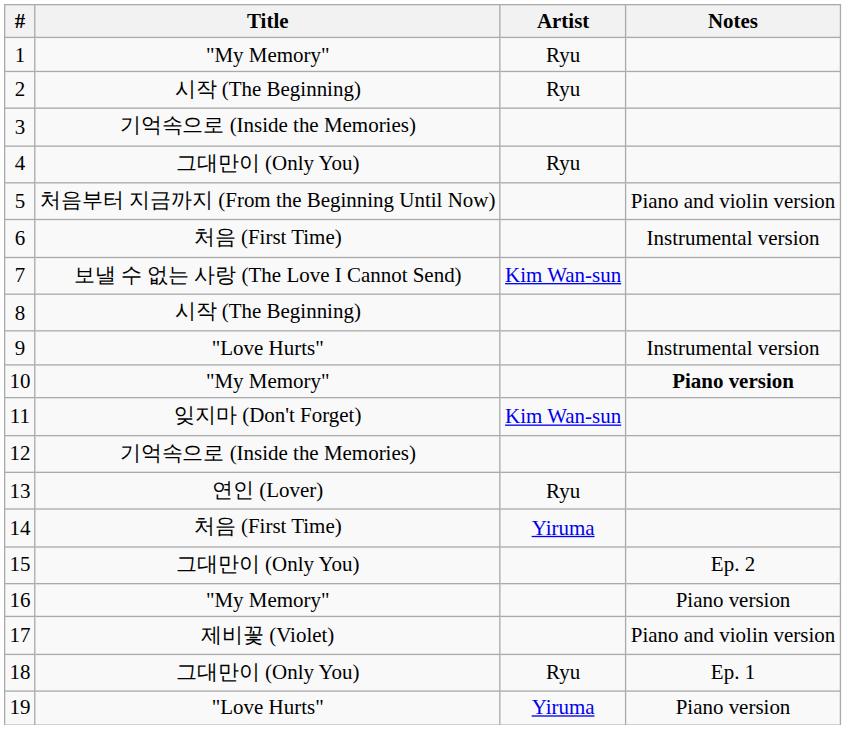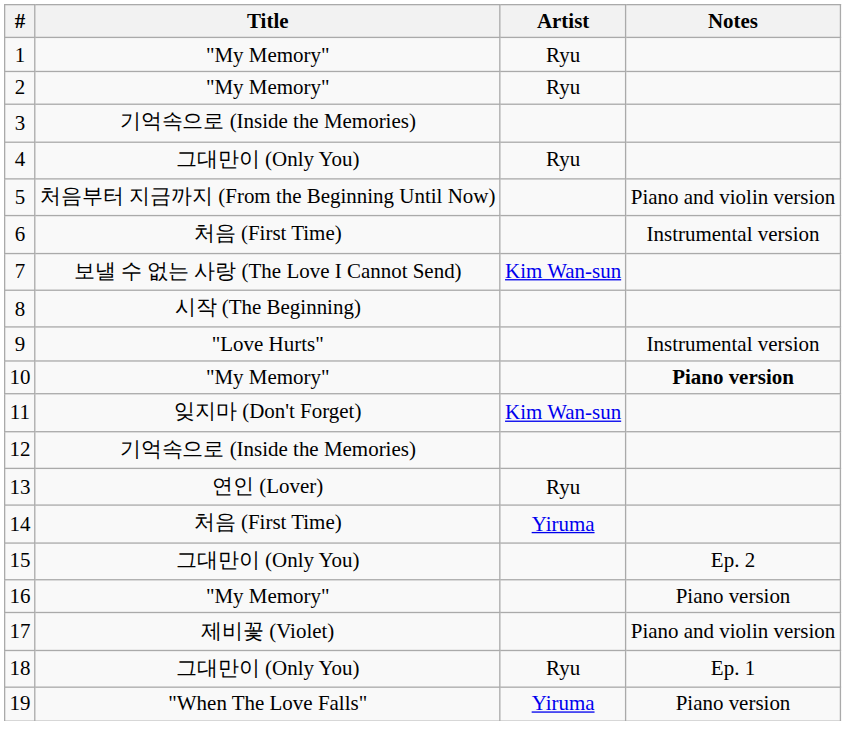 <table class="wikitable" style="text-align:center">
 <tr>
 <th>#</th>
 <th>Title</th>
 <th>Artist</th>
 <th>Notes</th>
 </tr>
 <tr>
 <td>1</td>
 <td>"My Memory"</td>
 <td>Ryu</td>
 <td></td>
 </tr>
 <tr>
 <td>2</td>
-<td>시작 (The Beginning)</td>
+<td>"My Memory"</td>
 <td>Ryu</td>
 <td></td>
 </tr>
 <tr>
 <td>3</td>
 <td>기억속으로 (Inside the Memories)</td>
 <td></td>
 <td></td>
 </tr>
 <tr>
 <td>4</td>
 <td>그대만이 (Only You)</td>
 <td>Ryu</td>
 <td></td>
 </tr>
 <tr>
 <td>5</td>
 <td>처음부터 지금까지 (From the Beginning Until Now)</td>
 <td></td>
 <td>Piano and violin version</td>
 </tr>
 <tr>
 <td>6</td>
 <td>처음 (First Time)</td>
 <td></td>
 <td>Instrumental version</td>
 </tr>
 <tr>
 <td>7</td>
 <td>보낼 수 없는 사랑 (The Love I Cannot Send)</td>
 <td><a href='#'>Kim Wan-sun</a></td>
 <td></td>
 </tr>
 <tr>
 <td>8</td>
 <td>시작 (The Beginning)</td>
 <td></td>
 <td></td>
 </tr>
 <tr>
 <td>9</td>
 <td>"Love Hurts"</td>
 <td></td>
 <td>Instrumental version</td>
 </tr>
 <tr>
 <td>10</td>
 <td>"My Memory"</td>
 <td></td>
 <td><strong>Piano version</strong></td>
 </tr>
 <tr>
 <td>11</td>
 <td>잊지마 (Don't Forget)</td>
 <td><a href='#'>Kim Wan-sun</a></td>
 <td></td>
 </tr>
 <tr>
 <td>12</td>
 <td>기억속으로 (Inside the Memories)</td>
 <td></td>
 <td></td>
 </tr>
 <tr>
 <td>13</td>
 <td>연인 (Lover)</td>
 <td>Ryu</td>
 <td></td>
 </tr>
 <tr>
 <td>14</td>
 <td>처음 (First Time)</td>
 <td><a href='#'>Yiruma</a></td>
 <td></td>
 </tr>
 <tr>
 <td>15</td>
 <td>그대만이 (Only You)</td>
 <td></td>
 <td>Ep. 2</td>
 </tr>
 <tr>
 <td>16</td>
 <td>"My Memory"</td>
 <td></td>
 <td>Piano version</td>
 </tr>
 <tr>
 <td>17</td>
 <td>제비꽃 (Violet)</td>
 <td></td>
 <td>Piano and violin version</td>
 </tr>
 <tr>
 <td>18</td>
 <td>그대만이 (Only You)</td>
 <td>Ryu</td>
 <td>Ep. 1</td>
 </tr>
 <tr>
 <td>19</td>
-<td>"Love Hurts"</td>
+<td>"When The Love Falls"</td>
 <td><a href='#'>Yiruma</a></td>
 <td>Piano version</td>
 </tr>
 </table>
